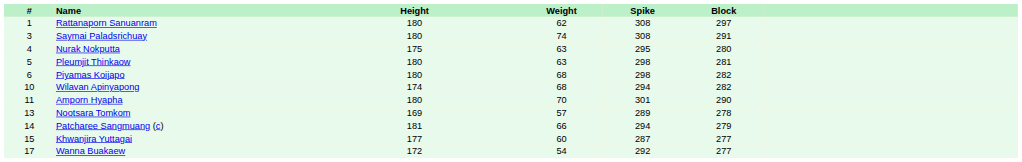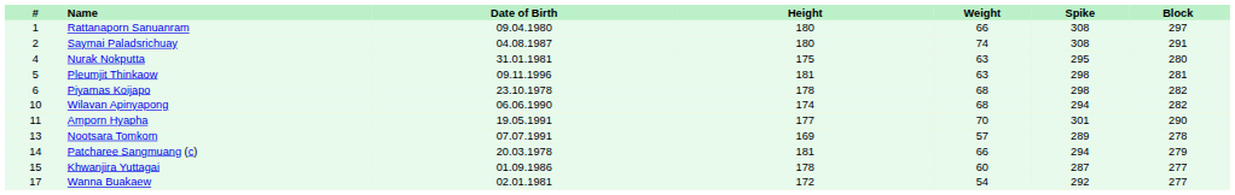 <table border=0 cellpadding=2 cellspacing=0  |- bgcolor=#FFECCE style="text-align:center; font-size:90%;" width=100%>
 <tr bgcolor=#BBF0C9>
 <th width=5%>#</th>
 <th width=25% align=left>Name</th>
+<th width=25%>Date of Birth</th>
 <th width=21%>Height</th>
 <th width=8%>Weight</th>
 <th width=8%>Spike</th>
 <th width=8%>Block</th>
 <th></th>
 </tr>
 <tr bgcolor=#E7FAEC>
 <td>1</td>
 <td align=left><a href='#'>Rattanaporn Sanuanram</a></td>
+<td>09.04.1980</td>
 <td>180</td>
-<td>62</td>
+<td>66</td>
 <td>308</td>
 <td>297</td>
 <td></td>
 </tr>
 <tr bgcolor=#E7FAEC>
-<td>3</td>
+<td>2</td>
 <td align=left><a href='#'>Saymai Paladsrichuay</a></td>
+<td>04.08.1987</td>
 <td>180</td>
 <td>74</td>
 <td>308</td>
 <td>291</td>
 <td></td>
 </tr>
 <tr bgcolor=#E7FAEC>
 <td>4</td>
 <td align=left><a href='#'>Nurak Nokputta</a></td>
+<td>31.01.1981</td>
 <td>175</td>
 <td>63</td>
 <td>295</td>
 <td>280</td>
 <td></td>
 </tr>
 <tr bgcolor=#E7FAEC>
 <td>5</td>
 <td align=left><a href='#'>Pleumjit Thinkaow</a></td>
-<td>180</td>
+<td>09.11.1996</td>
+<td>181</td>
 <td>63</td>
 <td>298</td>
 <td>281</td>
 <td></td>
 </tr>
 <tr bgcolor=#E7FAEC>
 <td>6</td>
 <td align=left><a href='#'>Piyamas Koijapo</a></td>
-<td>180</td>
+<td>23.10.1978</td>
+<td>178</td>
 <td>68</td>
 <td>298</td>
 <td>282</td>
 <td></td>
 </tr>
 <tr bgcolor=#E7FAEC>
 <td>10</td>
 <td align=left><a href='#'>Wilavan Apinyapong</a></td>
+<td>06.06.1990</td>
 <td>174</td>
 <td>68</td>
 <td>294</td>
 <td>282</td>
 <td></td>
 </tr>
 <tr bgcolor=#E7FAEC>
 <td>11</td>
 <td align=left><a href='#'>Amporn Hyapha</a></td>
-<td>180</td>
+<td>19.05.1991</td>
+<td>177</td>
 <td>70</td>
 <td>301</td>
 <td>290</td>
 <td></td>
 </tr>
 <tr bgcolor=#E7FAEC>
 <td>13</td>
 <td align=left><a href='#'>Nootsara Tomkom</a></td>
+<td>07.07.1991</td>
 <td>169</td>
 <td>57</td>
 <td>289</td>
 <td>278</td>
 <td></td>
 </tr>
 <tr bgcolor=#E7FAEC>
 <td>14</td>
 <td align=left><a href='#'>Patcharee Sangmuang</a> (<a href='#'>c</a>)</td>
+<td>20.03.1978</td>
 <td>181</td>
 <td>66</td>
 <td>294</td>
 <td>279</td>
 <td></td>
 </tr>
 <tr bgcolor=#E7FAEC>
 <td>15</td>
 <td align=left><a href='#'>Khwanjira Yuttagai</a></td>
-<td>177</td>
+<td>01.09.1986</td>
+<td>178</td>
 <td>60</td>
 <td>287</td>
 <td>277</td>
 <td></td>
 </tr>
 <tr bgcolor=#E7FAEC>
 <td>17</td>
 <td align=left><a href='#'>Wanna Buakaew</a></td>
+<td>02.01.1981</td>
 <td>172</td>
 <td>54</td>
 <td>292</td>
 <td>277</td>
 <td></td>
 </tr>
 </table>
